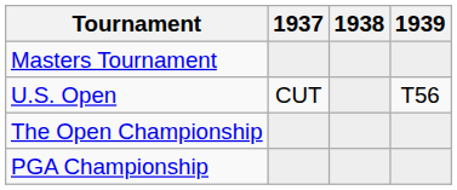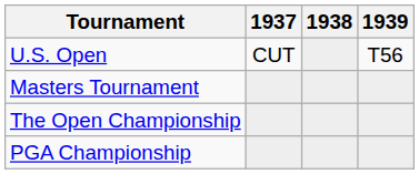 <table class="wikitable" style="font-size:95%;text-align:center;">
 <tr>
 <th>Tournament</th>
 <th>1937</th>
 <th>1938</th>
 <th>1939</th>
 </tr>
 <tr>
+<td align=left><a href='#'>U.S. Open</a></td>
+<td>CUT</td>
+<td style="background:#eeeeee;"></td>
+<td>T56</td>
+</tr>
+<tr>
 <td align=left><a href='#'>Masters Tournament</a></td>
 <td style="background:#eeeeee;"></td>
 <td style="background:#eeeeee;"></td>
 <td style="background:#eeeeee;"></td>
-</tr>
-<tr>
-<td align=left><a href='#'>U.S. Open</a></td>
-<td>CUT</td>
-<td style="background:#eeeeee;"></td>
-<td>T56</td>
 </tr>
 <tr>
 <td align=left><a href='#'>The Open Championship</a></td>
 <td style="background:#eeeeee;"></td>
 <td style="background:#eeeeee;"></td>
 <td style="background:#eeeeee;"></td>
 </tr>
 <tr>
 <td align=left><a href='#'>PGA Championship</a></td>
 <td style="background:#eeeeee;"></td>
 <td style="background:#eeeeee;"></td>
 <td style="background:#eeeeee;"></td>
 </tr>
 </table>
